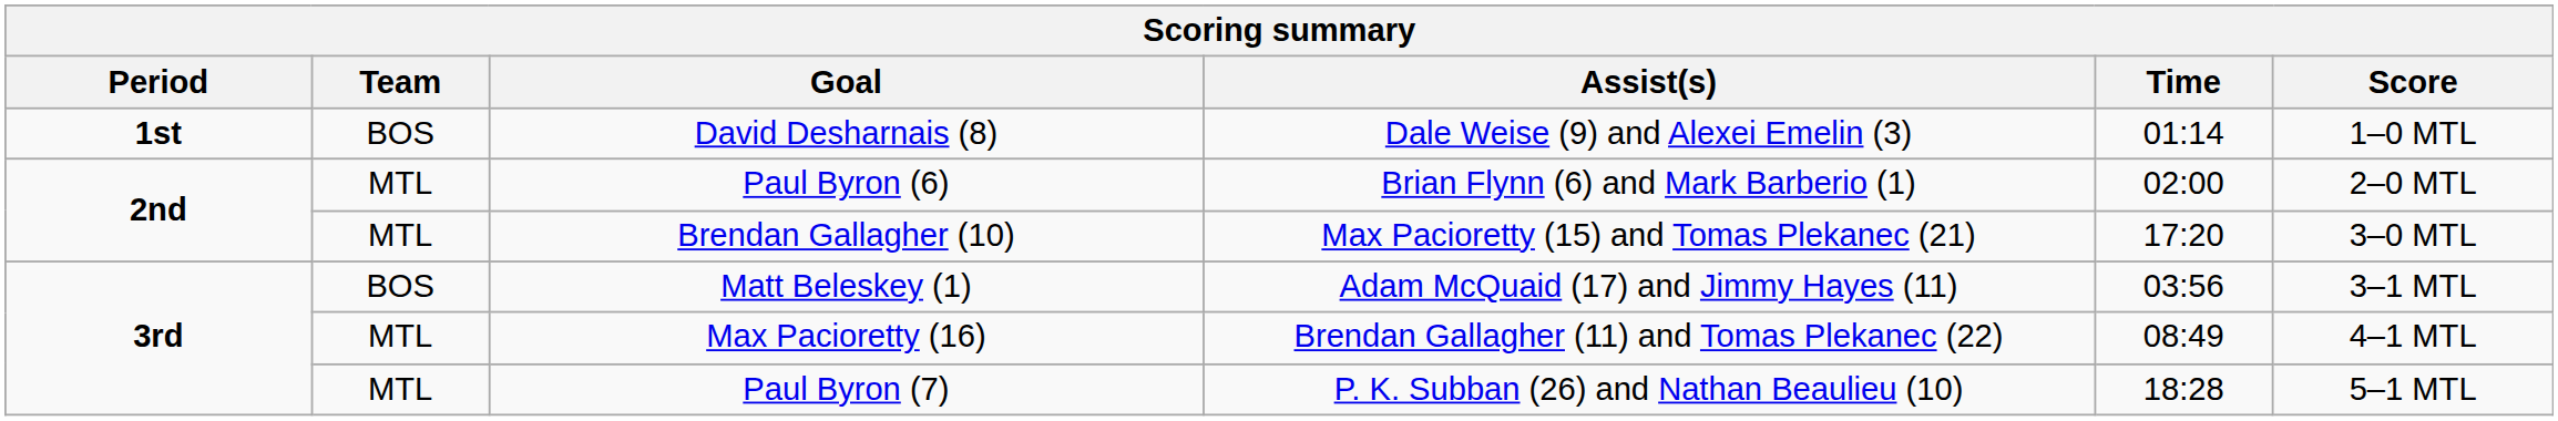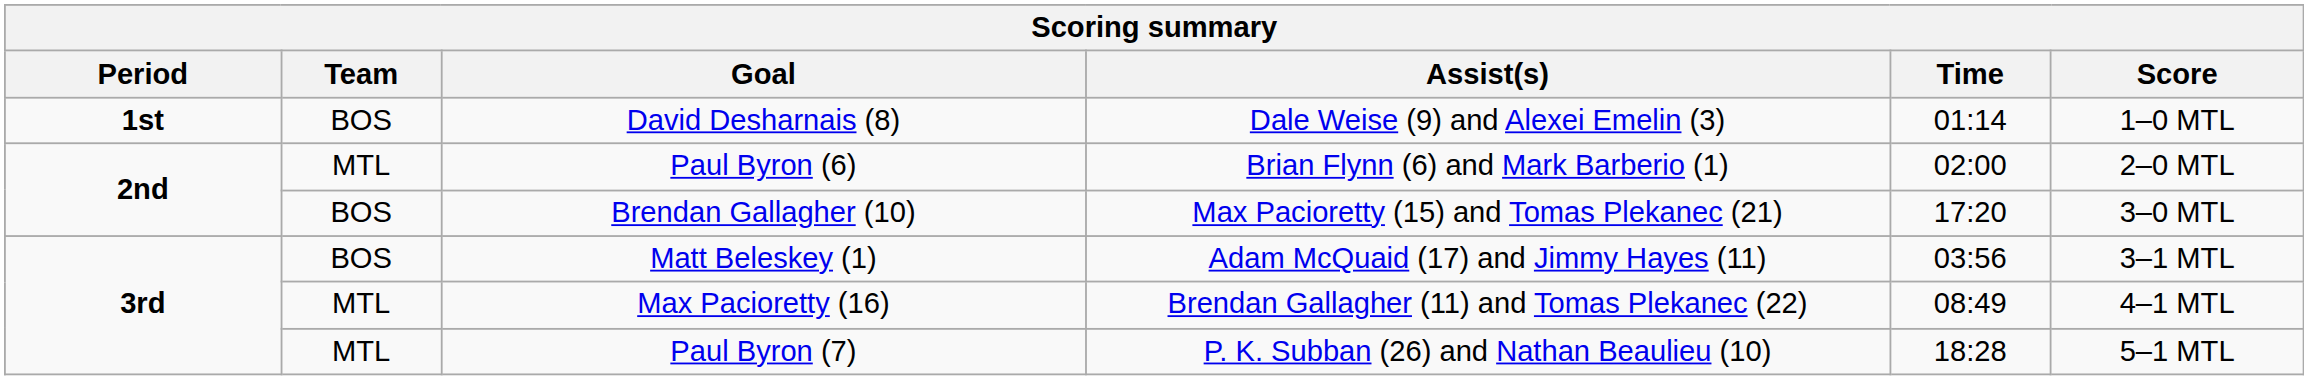 <table style="width:100%;" class="wikitable">
 <tr>
 <th colspan=6>Scoring summary</th>
 </tr>
 <tr>
 <th style="width:12%;">Period</th>
 <th style="width:7%;">Team</th>
 <th style="width:28%;">Goal</th>
 <th style="width:35%;">Assist(s)</th>
 <th style="width:7%;">Time</th>
 <th style="width:11%;">Score</th>
 </tr>
 <tr>
 <td style="text-align:center;"><strong>1st</strong></td>
 <td align=center>BOS</td>
 <td align=center><a href='#'>David Desharnais</a> (8)</td>
 <td align=center><a href='#'>Dale Weise</a> (9) and <a href='#'>Alexei Emelin</a> (3)</td>
 <td align=center>01:14</td>
 <td align=center>1–0 MTL</td>
 </tr>
 <tr>
 <td style="text-align:center;" rowspan="2"><strong>2nd</strong></td>
 <td align=center>MTL</td>
 <td align=center><a href='#'>Paul Byron</a> (6)</td>
 <td align=center><a href='#'>Brian Flynn</a> (6) and <a href='#'>Mark Barberio</a> (1)</td>
 <td align=center>02:00</td>
 <td align=center>2–0 MTL</td>
 </tr>
 <tr>
-<td align=center>MTL</td>
+<td align=center>BOS</td>
 <td align=center><a href='#'>Brendan Gallagher</a> (10)</td>
 <td align=center><a href='#'>Max Pacioretty</a> (15) and <a href='#'>Tomas Plekanec</a> (21)</td>
 <td align=center>17:20</td>
 <td align=center>3–0 MTL</td>
 </tr>
 <tr>
 <td style="text-align:center;" rowspan="3"><strong>3rd</strong></td>
 <td align=center>BOS</td>
 <td align=center><a href='#'>Matt Beleskey</a> (1)</td>
 <td align=center><a href='#'>Adam McQuaid</a> (17) and <a href='#'>Jimmy Hayes</a> (11)</td>
 <td align=center>03:56</td>
 <td align=center>3–1 MTL</td>
 </tr>
 <tr>
 <td align=center>MTL</td>
 <td align=center><a href='#'>Max Pacioretty</a> (16)</td>
 <td align=center><a href='#'>Brendan Gallagher</a> (11) and <a href='#'>Tomas Plekanec</a> (22)</td>
 <td align=center>08:49</td>
 <td align=center>4–1 MTL</td>
 </tr>
 <tr>
 <td align=center>MTL</td>
 <td align=center><a href='#'>Paul Byron</a> (7)</td>
 <td align=center><a href='#'>P. K. Subban</a> (26) and <a href='#'>Nathan Beaulieu</a> (10)</td>
 <td align=center>18:28</td>
 <td align=center>5–1 MTL</td>
 </tr>
 </table>
